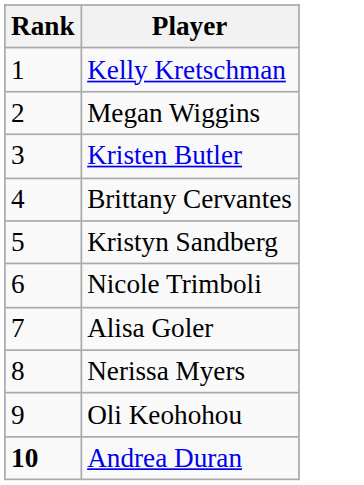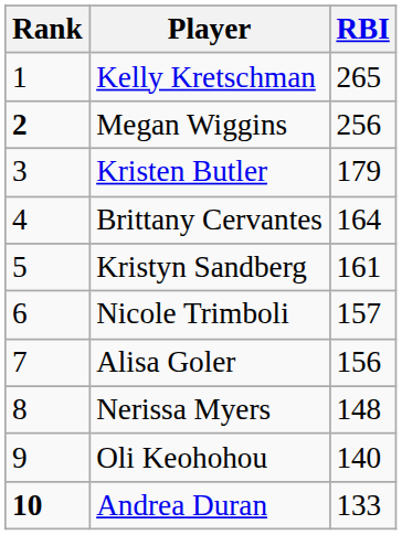 <table class="wikitable" style="float:left;">
 <tr style="white-space: nowrap;">
 <th>Rank</th>
 <th>Player</th>
+<th><a href='#'>RBI</a></th>
 </tr>
 <tr>
 <td>1</td>
 <td><a href='#'>Kelly Kretschman</a></td>
+<td>265</td>
 </tr>
 <tr>
-<td>2</td>
+<td><strong>2</strong></td>
 <td>Megan Wiggins</td>
+<td>256</td>
 </tr>
 <tr>
 <td>3</td>
 <td><a href='#'>Kristen Butler</a></td>
+<td>179</td>
 </tr>
 <tr>
 <td>4</td>
 <td>Brittany Cervantes</td>
+<td>164</td>
 </tr>
 <tr>
 <td>5</td>
 <td>Kristyn Sandberg</td>
+<td>161</td>
 </tr>
 <tr>
 <td>6</td>
 <td>Nicole Trimboli</td>
+<td>157</td>
 </tr>
 <tr>
 <td>7</td>
 <td>Alisa Goler</td>
+<td>156</td>
 </tr>
 <tr>
 <td>8</td>
 <td>Nerissa Myers</td>
+<td>148</td>
 </tr>
 <tr>
 <td>9</td>
 <td>Oli Keohohou</td>
+<td>140</td>
 </tr>
 <tr>
 <td><strong>10</strong></td>
 <td><a href='#'>Andrea Duran</a></td>
+<td>133</td>
 </tr>
 </table>
